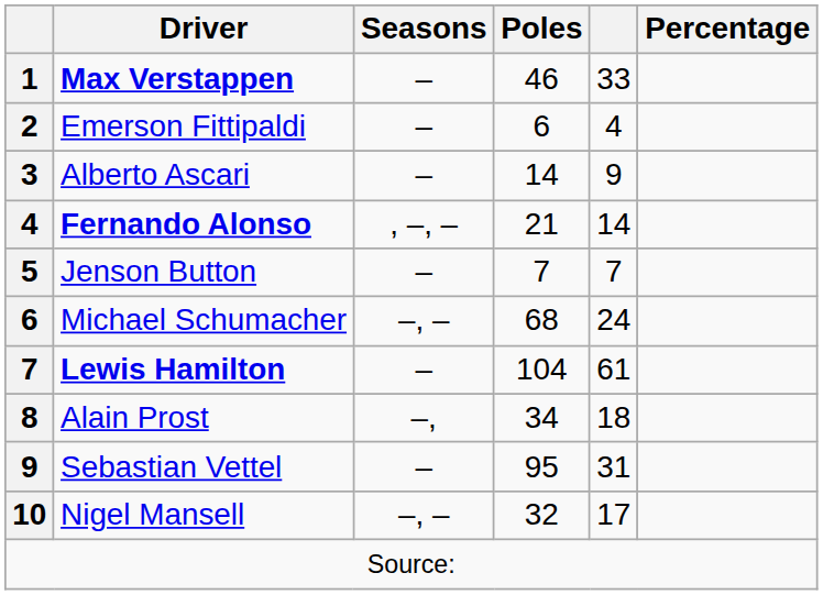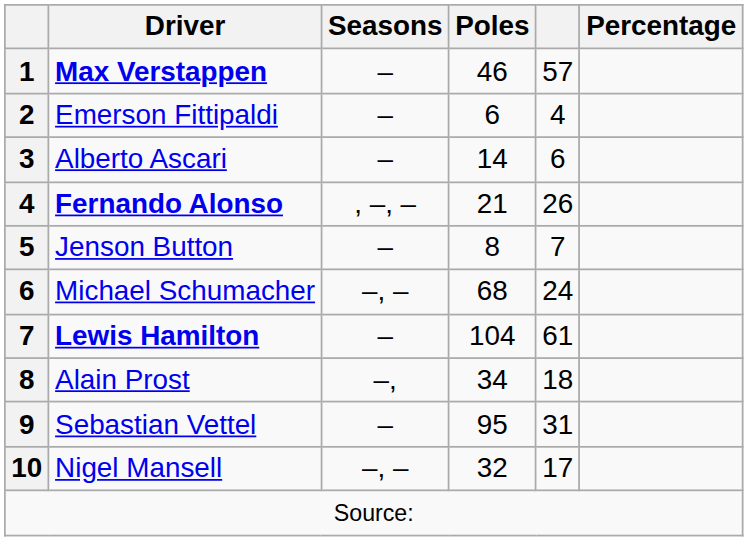 <table class="wikitable" style="text-align:center">
 <tr>
 <th></th>
 <th>Driver</th>
 <th>Seasons</th>
 <th>Poles</th>
 <th></th>
 <th>Percentage</th>
 </tr>
 <tr>
 <th>1</th>
 <td align=left> <strong><a href='#'>Max Verstappen</a></strong></td>
 <td>–</td>
 <td>46</td>
-<td>33</td>
+<td>57</td>
 <td></td>
 </tr>
 <tr>
 <th>2</th>
 <td align=left> <a href='#'>Emerson Fittipaldi</a></td>
 <td>–</td>
 <td>6</td>
 <td>4</td>
 <td></td>
 </tr>
 <tr>
 <th>3</th>
 <td align=left> <a href='#'>Alberto Ascari</a></td>
 <td>–</td>
 <td>14</td>
-<td>9</td>
+<td>6</td>
 <td></td>
 </tr>
 <tr>
 <th>4</th>
 <td align=left> <strong><a href='#'>Fernando Alonso</a></strong></td>
 <td>, –, –</td>
 <td>21</td>
-<td>14</td>
+<td>26</td>
 <td></td>
 </tr>
 <tr>
 <th>5</th>
 <td align=left> <a href='#'>Jenson Button</a></td>
 <td>–</td>
-<td>7</td>
+<td>8</td>
 <td>7</td>
 <td></td>
 </tr>
 <tr>
 <th>6</th>
 <td align=left> <a href='#'>Michael Schumacher</a></td>
 <td>–, –</td>
 <td>68</td>
 <td>24</td>
 <td></td>
 </tr>
 <tr>
 <th>7</th>
 <td align=left> <strong><a href='#'>Lewis Hamilton</a></strong></td>
 <td>–</td>
 <td>104</td>
 <td>61</td>
 <td></td>
 </tr>
 <tr>
 <th>8</th>
 <td align=left> <a href='#'>Alain Prost</a></td>
 <td>–, </td>
 <td>34</td>
 <td>18</td>
 <td></td>
 </tr>
 <tr>
 <th>9</th>
 <td align=left> <a href='#'>Sebastian Vettel</a></td>
 <td>–</td>
 <td>95</td>
 <td>31</td>
 <td></td>
 </tr>
 <tr>
 <th>10</th>
 <td align=left> <a href='#'>Nigel Mansell</a></td>
 <td>–, –</td>
 <td>32</td>
 <td>17</td>
 <td></td>
 </tr>
 <tr>
 <td colspan=6><small>Source:</small></td>
 </tr>
 </table>
